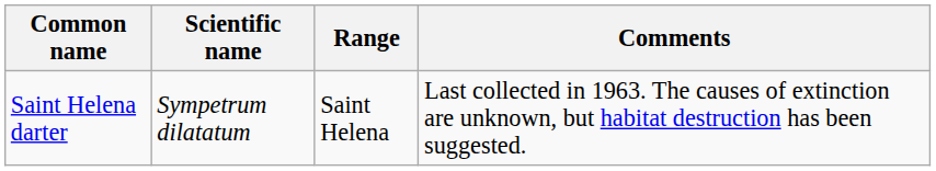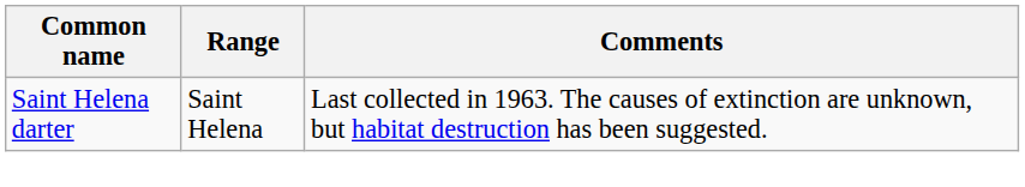 <table class="wikitable">
 <tr>
 <th>Common name</th>
-<th>Scientific name</th>
 <th>Range</th>
 <th class="unsortable">Comments</th>
 </tr>
 <tr>
 <td><a href='#'>Saint Helena darter</a></td>
-<td><em>Sympetrum dilatatum</em></td>
 <td>Saint Helena</td>
 <td>Last collected in 1963. The causes of extinction are unknown, but <a href='#'>habitat destruction</a> has been suggested.</td>
 </tr>
 </table>
